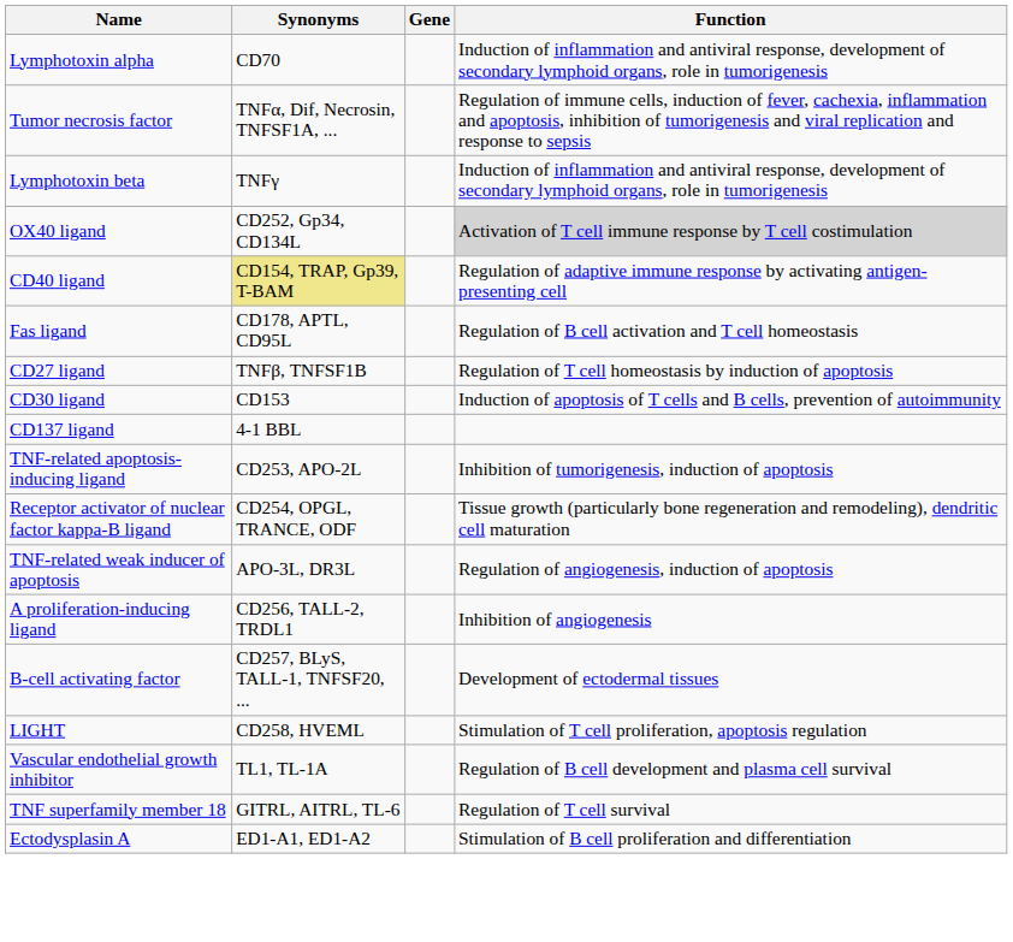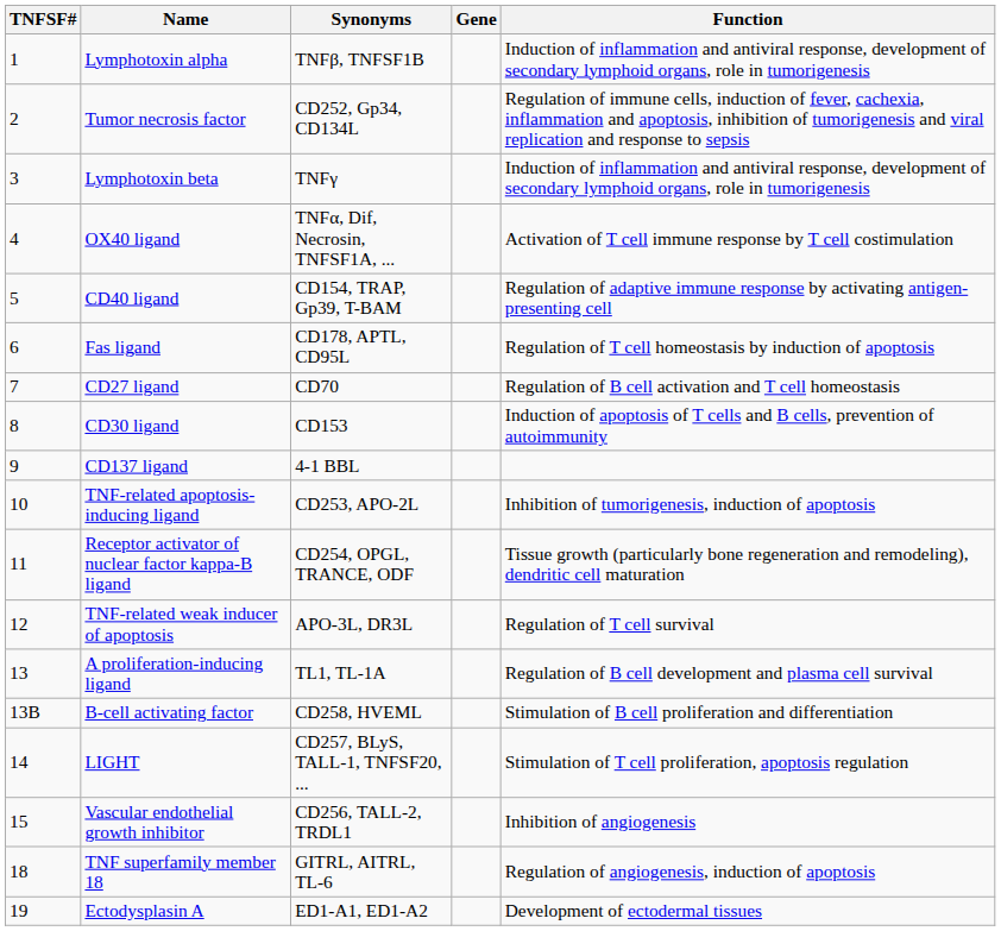 <table class="wikitable sortable">
 <tr>
+<th>TNFSF#</th>
 <th>Name</th>
 <th>Synonyms</th>
 <th>Gene</th>
 <th>Function</th>
 </tr>
 <tr>
+<td>1</td>
 <td><a href='#'>Lymphotoxin alpha</a></td>
-<td>CD70</td>
+<td>TNFβ, TNFSF1B</td>
 <td><em></em></td>
 <td>Induction of <a href='#'>inflammation</a> and antiviral response, development of <a href='#'>secondary lymphoid organs</a>, role in <a href='#'>tumorigenesis</a></td>
 </tr>
 <tr>
+<td>2</td>
 <td><a href='#'>Tumor necrosis factor</a></td>
-<td>TNFα, Dif, Necrosin, TNFSF1A, ...</td>
+<td>CD252, Gp34, CD134L</td>
 <td><em></em></td>
 <td>Regulation of immune cells, induction of <a href='#'>fever</a>, <a href='#'>cachexia</a>, <a href='#'>inflammation</a> and <a href='#'>apoptosis</a>, inhibition of <a href='#'>tumorigenesis</a> and <a href='#'>viral replication</a> and response to <a href='#'>sepsis</a></td>
 </tr>
 <tr>
+<td>3</td>
 <td><a href='#'>Lymphotoxin beta</a></td>
 <td>TNFγ</td>
 <td><em></em></td>
 <td>Induction of <a href='#'>inflammation</a> and antiviral response, development of <a href='#'>secondary lymphoid organs</a>, role in <a href='#'>tumorigenesis</a></td>
 </tr>
 <tr>
+<td>4</td>
 <td><a href='#'>OX40 ligand</a></td>
-<td>CD252, Gp34, CD134L</td>
+<td>TNFα, Dif, Necrosin, TNFSF1A, ...</td>
 <td><em></em></td>
-<td style="background: lightgrey;">Activation of <a href='#'>T cell</a> immune response by <a href='#'>T cell</a> costimulation</td>
+<td>Activation of <a href='#'>T cell</a> immune response by <a href='#'>T cell</a> costimulation</td>
 </tr>
 <tr>
+<td>5</td>
 <td><a href='#'>CD40 ligand</a></td>
-<td style="background: khaki;">CD154, TRAP, Gp39, T-BAM</td>
+<td>CD154, TRAP, Gp39, T-BAM</td>
 <td><em></em></td>
 <td>Regulation of <a href='#'>adaptive immune response</a> by activating <a href='#'>antigen-presenting cell</a></td>
 </tr>
 <tr>
+<td>6</td>
 <td><a href='#'>Fas ligand</a></td>
 <td>CD178, APTL, CD95L</td>
+<td><em></em></td>
+<td>Regulation of <a href='#'>T cell</a> homeostasis by induction of <a href='#'>apoptosis</a></td>
+</tr>
+<tr>
+<td>7</td>
+<td><a href='#'>CD27 ligand</a></td>
+<td>CD70</td>
 <td><em></em></td>
 <td>Regulation of <a href='#'>B cell</a> activation and <a href='#'>T cell</a> homeostasis</td>
 </tr>
 <tr>
-<td><a href='#'>CD27 ligand</a></td>
-<td>TNFβ, TNFSF1B</td>
-<td><em></em></td>
-<td>Regulation of <a href='#'>T cell</a> homeostasis by induction of <a href='#'>apoptosis</a></td>
-</tr>
-<tr>
+<td>8</td>
 <td><a href='#'>CD30 ligand</a></td>
 <td>CD153</td>
 <td><em></em></td>
 <td>Induction of <a href='#'>apoptosis</a> of <a href='#'>T cells</a> and <a href='#'>B cells</a>, prevention of <a href='#'>autoimmunity</a></td>
 </tr>
 <tr>
+<td>9</td>
 <td><a href='#'>CD137 ligand</a></td>
 <td>4-1 BBL</td>
 <td><em></em></td>
 <td></td>
 </tr>
 <tr>
+<td>10</td>
 <td><a href='#'>TNF-related apoptosis-inducing ligand</a></td>
 <td>CD253, APO-2L</td>
 <td><em></em></td>
 <td>Inhibition of <a href='#'>tumorigenesis</a>, induction of <a href='#'>apoptosis</a></td>
 </tr>
 <tr>
+<td>11</td>
 <td><a href='#'>Receptor activator of nuclear factor kappa-Β ligand</a></td>
 <td>CD254, OPGL, TRANCE, ODF</td>
 <td><em></em></td>
 <td>Tissue growth (particularly bone regeneration and remodeling), <a href='#'>dendritic cell</a> maturation</td>
 </tr>
 <tr>
+<td>12</td>
 <td><a href='#'>TNF-related weak inducer of apoptosis</a></td>
 <td>APO-3L, DR3L</td>
 <td><em></em></td>
-<td>Regulation of <a href='#'>angiogenesis</a>, induction of <a href='#'>apoptosis</a></td>
+<td>Regulation of <a href='#'>T cell</a> survival</td>
 </tr>
 <tr>
+<td>13</td>
 <td><a href='#'>A proliferation-inducing ligand</a></td>
+<td>TL1, TL-1A</td>
+<td><em></em></td>
+<td>Regulation of <a href='#'>B cell</a> development and <a href='#'>plasma cell</a> survival</td>
+</tr>
+<tr>
+<td>13B</td>
+<td><a href='#'>B-cell activating factor</a></td>
+<td>CD258, HVEML</td>
+<td><em></em></td>
+<td>Stimulation of <a href='#'>B cell</a> proliferation and differentiation</td>
+</tr>
+<tr>
+<td>14</td>
+<td><a href='#'>LIGHT</a></td>
+<td>CD257, BLyS, TALL-1, TNFSF20, ...</td>
+<td><em></em></td>
+<td>Stimulation of <a href='#'>T cell</a> proliferation, <a href='#'>apoptosis</a> regulation</td>
+</tr>
+<tr>
+<td>15</td>
+<td><a href='#'>Vascular endothelial growth inhibitor</a></td>
 <td>CD256, TALL-2, TRDL1</td>
 <td><em></em></td>
 <td>Inhibition of <a href='#'>angiogenesis</a></td>
 </tr>
 <tr>
-<td><a href='#'>B-cell activating factor</a></td>
-<td>CD257, BLyS, TALL-1, TNFSF20, ...</td>
-<td><em></em></td>
-<td>Development of <a href='#'>ectodermal tissues</a></td>
-</tr>
-<tr>
-<td><a href='#'>LIGHT</a></td>
-<td>CD258, HVEML</td>
-<td><em></em></td>
-<td>Stimulation of <a href='#'>T cell</a> proliferation, <a href='#'>apoptosis</a> regulation</td>
-</tr>
-<tr>
-<td><a href='#'>Vascular endothelial growth inhibitor</a></td>
-<td>TL1, TL-1A</td>
-<td><em></em></td>
-<td>Regulation of <a href='#'>B cell</a> development and <a href='#'>plasma cell</a> survival</td>
-</tr>
-<tr>
+<td>18</td>
 <td><a href='#'>TNF superfamily member 18</a></td>
 <td>GITRL, AITRL, TL-6</td>
 <td><em></em></td>
-<td>Regulation of <a href='#'>T cell</a> survival</td>
+<td>Regulation of <a href='#'>angiogenesis</a>, induction of <a href='#'>apoptosis</a></td>
 </tr>
 <tr>
+<td>19</td>
 <td><a href='#'>Ectodysplasin A</a></td>
 <td>ED1-A1, ED1-A2</td>
 <td></td>
-<td>Stimulation of <a href='#'>B cell</a> proliferation and differentiation</td>
+<td>Development of <a href='#'>ectodermal tissues</a></td>
 </tr>
 </table>
